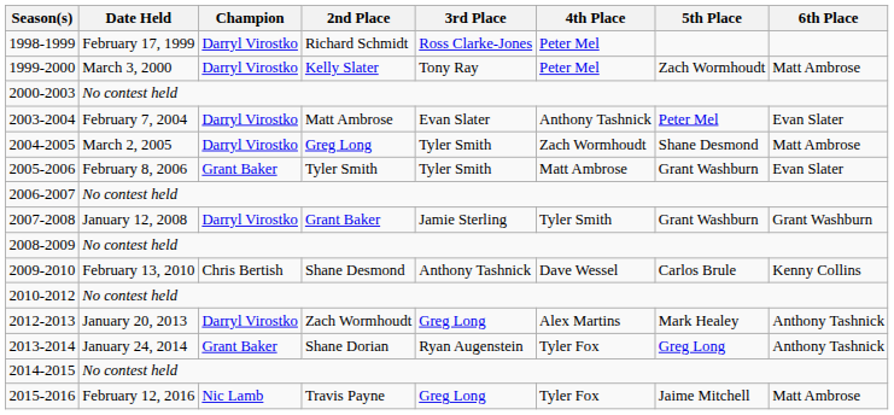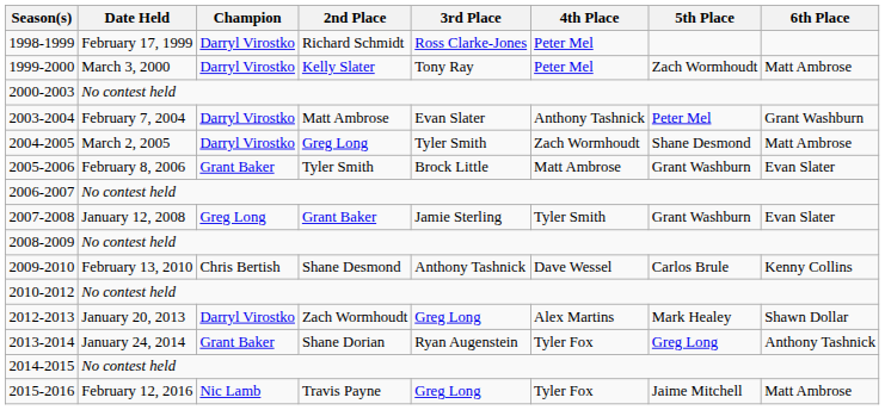 <table class="wikitable" style="font-size:90%;">
 <tr>
 <th>Season(s)</th>
 <th>Date Held</th>
 <th>Champion</th>
 <th>2nd Place</th>
 <th>3rd Place</th>
 <th>4th Place</th>
 <th>5th Place</th>
 <th>6th Place</th>
 </tr>
 <tr>
 <td>1998-1999</td>
 <td>February 17, 1999</td>
 <td> <a href='#'>Darryl Virostko</a></td>
 <td> Richard Schmidt</td>
 <td> <a href='#'>Ross Clarke-Jones</a></td>
 <td> <a href='#'>Peter Mel</a></td>
 <td></td>
 <td></td>
 </tr>
 <tr>
 <td>1999-2000</td>
 <td>March 3, 2000</td>
 <td> <a href='#'>Darryl Virostko</a></td>
 <td> <a href='#'>Kelly Slater</a></td>
 <td> Tony Ray</td>
 <td> <a href='#'>Peter Mel</a></td>
 <td> Zach Wormhoudt</td>
 <td> Matt Ambrose</td>
 </tr>
 <tr>
 <td>2000-2003</td>
 <td colspan=7><em>No contest held</em></td>
 </tr>
 <tr>
 <td>2003-2004</td>
 <td>February 7, 2004</td>
 <td> <a href='#'>Darryl Virostko</a></td>
 <td> Matt Ambrose</td>
 <td> Evan Slater</td>
 <td> Anthony Tashnick</td>
 <td> <a href='#'>Peter Mel</a></td>
-<td> Evan Slater</td>
+<td> Grant Washburn</td>
 </tr>
 <tr>
 <td>2004-2005</td>
 <td>March 2, 2005</td>
 <td> <a href='#'>Darryl Virostko</a></td>
 <td> <a href='#'>Greg Long</a></td>
 <td> Tyler Smith</td>
 <td> Zach Wormhoudt</td>
 <td> Shane Desmond</td>
 <td> Matt Ambrose</td>
 </tr>
 <tr>
 <td>2005-2006</td>
 <td>February 8, 2006</td>
 <td> <a href='#'>Grant Baker</a></td>
 <td>  Tyler Smith</td>
-<td> Tyler Smith</td>
+<td> Brock Little</td>
 <td> Matt Ambrose</td>
 <td> Grant Washburn</td>
 <td> Evan Slater</td>
 </tr>
 <tr>
 <td>2006-2007</td>
 <td colspan=7><em>No contest held</em></td>
 </tr>
 <tr>
 <td>2007-2008</td>
 <td>January 12, 2008</td>
-<td> <a href='#'>Darryl Virostko</a></td>
+<td> <a href='#'>Greg Long</a></td>
 <td> <a href='#'>Grant Baker</a></td>
 <td> Jamie Sterling</td>
 <td> Tyler Smith</td>
 <td> Grant Washburn</td>
-<td> Grant Washburn</td>
+<td> Evan Slater</td>
 </tr>
 <tr>
 <td>2008-2009</td>
 <td colspan=7><em>No contest held</em></td>
 </tr>
 <tr>
 <td>2009-2010</td>
 <td>February 13, 2010</td>
 <td> Chris Bertish</td>
 <td> Shane Desmond</td>
 <td> Anthony Tashnick</td>
 <td> Dave Wessel</td>
 <td> Carlos Brule</td>
 <td> Kenny Collins</td>
 </tr>
 <tr>
 <td>2010-2012</td>
 <td colspan=7><em>No contest held</em></td>
 </tr>
 <tr>
 <td>2012-2013</td>
 <td>January 20, 2013</td>
 <td> <a href='#'>Darryl Virostko</a></td>
 <td> Zach Wormhoudt</td>
 <td> <a href='#'>Greg Long</a></td>
 <td> Alex Martins</td>
 <td> Mark Healey</td>
-<td> Anthony Tashnick</td>
+<td> Shawn Dollar</td>
 </tr>
 <tr>
 <td>2013-2014</td>
 <td>January 24, 2014</td>
 <td> <a href='#'>Grant Baker</a></td>
 <td> Shane Dorian</td>
 <td> Ryan Augenstein</td>
 <td> Tyler Fox</td>
 <td> <a href='#'>Greg Long</a></td>
 <td> Anthony Tashnick</td>
 </tr>
 <tr>
 <td>2014-2015</td>
 <td colspan=7><em>No contest held</em></td>
 </tr>
 <tr>
 <td>2015-2016</td>
 <td>February 12, 2016</td>
 <td> <a href='#'>Nic Lamb</a></td>
 <td> Travis Payne</td>
 <td> <a href='#'>Greg Long</a></td>
 <td> Tyler Fox</td>
 <td> Jaime Mitchell</td>
 <td> Matt Ambrose</td>
 </tr>
 </table>
